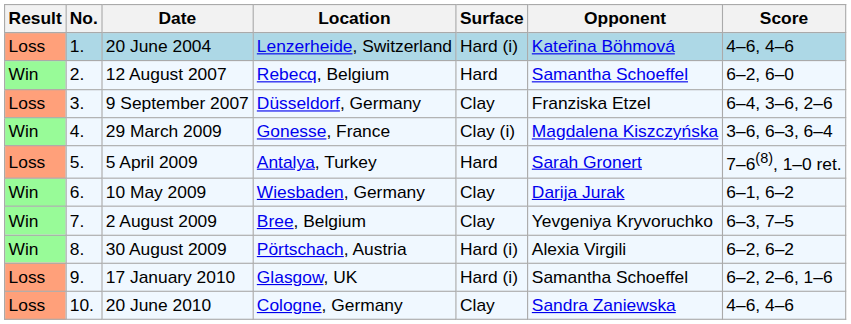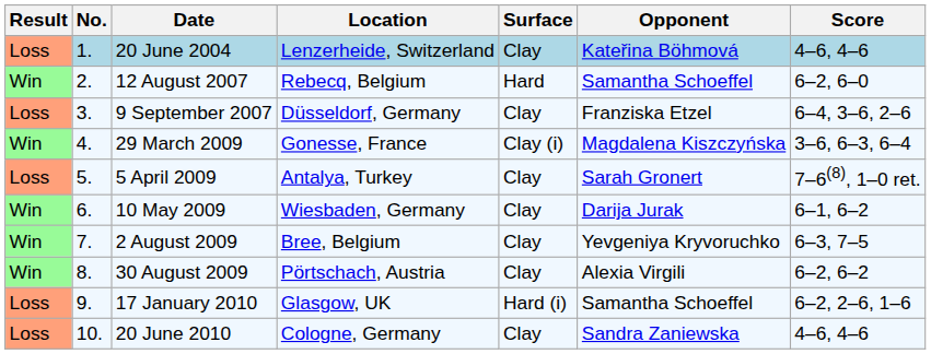 <table class="sortable wikitable" style="font-size:97%;">
 <tr>
 <th>Result</th>
 <th>No.</th>
 <th>Date</th>
 <th>Location</th>
 <th>Surface</th>
 <th>Opponent</th>
 <th class="unsortable">Score</th>
 </tr>
 <tr style="background:lightblue;">
 <td bgcolor="FFA07A">Loss</td>
 <td>1.</td>
 <td>20 June 2004</td>
 <td><a href='#'>Lenzerheide</a>, Switzerland</td>
-<td>Hard (i)</td>
+<td>Clay</td>
 <td> <a href='#'>Kateřina Böhmová</a></td>
 <td>4–6, 4–6</td>
 </tr>
 <tr style="background:#f0f8ff;">
 <td bgcolor="98FB98">Win</td>
 <td>2.</td>
 <td>12 August 2007</td>
 <td><a href='#'>Rebecq</a>, Belgium</td>
 <td>Hard</td>
 <td> <a href='#'>Samantha Schoeffel</a></td>
 <td>6–2, 6–0</td>
 </tr>
 <tr style="background:#f0f8ff;">
 <td bgcolor="FFA07A">Loss</td>
 <td>3.</td>
 <td>9 September 2007</td>
 <td><a href='#'>Düsseldorf</a>, Germany</td>
 <td>Clay</td>
 <td> Franziska Etzel</td>
 <td>6–4, 3–6, 2–6</td>
 </tr>
 <tr style="background:#f0f8ff;">
 <td bgcolor="98FB98">Win</td>
 <td>4.</td>
 <td>29 March 2009</td>
 <td><a href='#'>Gonesse</a>, France</td>
 <td>Clay (i)</td>
 <td> <a href='#'>Magdalena Kiszczyńska</a></td>
 <td>3–6, 6–3, 6–4</td>
 </tr>
 <tr style="background:#f0f8ff;">
 <td bgcolor="FFA07A">Loss</td>
 <td>5.</td>
 <td>5 April 2009</td>
 <td><a href='#'>Antalya</a>, Turkey</td>
-<td>Hard</td>
+<td>Clay</td>
 <td> <a href='#'>Sarah Gronert</a></td>
 <td>7–6<sup>(8)</sup>, 1–0 ret.</td>
 </tr>
 <tr style="background:#f0f8ff;">
 <td bgcolor="98FB98">Win</td>
 <td>6.</td>
 <td>10 May 2009</td>
 <td><a href='#'>Wiesbaden</a>, Germany</td>
 <td>Clay</td>
 <td> <a href='#'>Darija Jurak</a></td>
 <td>6–1, 6–2</td>
 </tr>
 <tr style="background:#f0f8ff;">
 <td bgcolor="98FB98">Win</td>
 <td>7.</td>
 <td>2 August 2009</td>
 <td><a href='#'>Bree</a>, Belgium</td>
 <td>Clay</td>
 <td> Yevgeniya Kryvoruchko</td>
 <td>6–3, 7–5</td>
 </tr>
 <tr style="background:#f0f8ff;">
 <td bgcolor="98FB98">Win</td>
 <td>8.</td>
 <td>30 August 2009</td>
 <td><a href='#'>Pörtschach</a>, Austria</td>
-<td>Hard (i)</td>
+<td>Clay</td>
 <td> Alexia Virgili</td>
 <td>6–2, 6–2</td>
 </tr>
 <tr style="background:#f0f8ff;">
 <td bgcolor="FFA07A">Loss</td>
 <td>9.</td>
 <td>17 January 2010</td>
 <td><a href='#'>Glasgow</a>, UK</td>
 <td>Hard (i)</td>
 <td> Samantha Schoeffel</td>
 <td>6–2, 2–6, 1–6</td>
 </tr>
 <tr style="background:#f0f8ff;">
 <td bgcolor="FFA07A">Loss</td>
 <td>10.</td>
 <td>20 June 2010</td>
 <td><a href='#'>Cologne</a>, Germany</td>
 <td>Clay</td>
 <td> <a href='#'>Sandra Zaniewska</a></td>
 <td>4–6, 4–6</td>
 </tr>
 </table>
